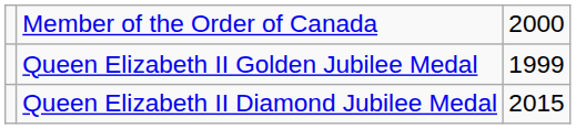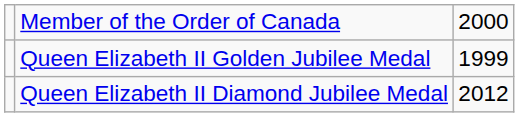 <table class="wikitable">
 <tr>
 <td></td>
 <td><a href='#'>Member of the Order of Canada</a></td>
 <td>2000</td>
 </tr>
 <tr>
 <td></td>
 <td><a href='#'>Queen Elizabeth II Golden Jubilee Medal</a></td>
 <td>1999</td>
 </tr>
 <tr>
 <td></td>
 <td><a href='#'>Queen Elizabeth II Diamond Jubilee Medal</a></td>
-<td>2015</td>
+<td>2012</td>
 </tr>
 </table>
